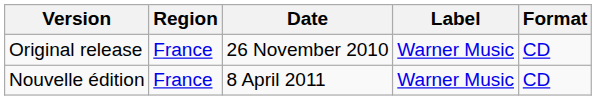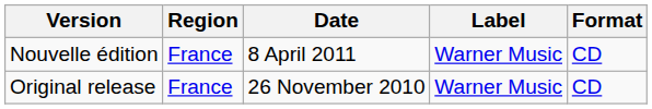 <table class="wikitable">
 <tr>
 <th>Version</th>
 <th>Region</th>
 <th>Date</th>
 <th>Label</th>
 <th>Format</th>
 </tr>
 <tr>
+<td>Nouvelle édition</td>
+<td><a href='#'>France</a></td>
+<td>8 April 2011</td>
+<td><a href='#'>Warner Music</a></td>
+<td><a href='#'>CD</a></td>
+</tr>
+<tr>
 <td>Original release</td>
 <td><a href='#'>France</a></td>
 <td>26 November 2010</td>
 <td><a href='#'>Warner Music</a></td>
 <td><a href='#'>CD</a></td>
 </tr>
-<tr>
-<td>Nouvelle édition</td>
-<td><a href='#'>France</a></td>
-<td>8 April 2011</td>
-<td><a href='#'>Warner Music</a></td>
-<td><a href='#'>CD</a></td>
-</tr>
 </table>
